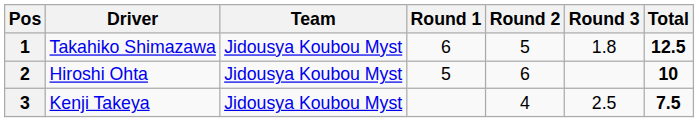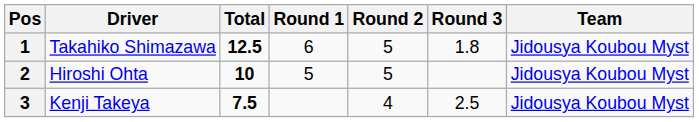 <table class="wikitable" style="font-size: 90%;">
 <tr>
 <th>Pos</th>
 <th>Driver</th>
-<th>Team</th>
+<th>Total</th>
 <th>Round 1</th>
 <th>Round 2</th>
 <th>Round 3</th>
-<th>Total</th>
+<th>Team</th>
 </tr>
 <tr>
 <th>1</th>
 <td> <a href='#'>Takahiko Shimazawa</a></td>
-<td><a href='#'>Jidousya Koubou Myst</a></td>
+<td align="center"><strong>12.5</strong></td>
 <td align="center">6</td>
 <td align="center">5</td>
 <td align="center">1.8</td>
-<td align="center"><strong>12.5</strong></td>
+<td><a href='#'>Jidousya Koubou Myst</a></td>
 </tr>
 <tr>
 <th>2</th>
 <td> <a href='#'>Hiroshi Ohta</a></td>
+<td align="center"><strong>10</strong></td>
+<td align="center">5</td>
+<td align="center">5</td>
+<td></td>
 <td><a href='#'>Jidousya Koubou Myst</a></td>
-<td align="center">5</td>
-<td align="center">6</td>
-<td></td>
-<td align="center"><strong>10</strong></td>
 </tr>
 <tr>
 <th>3</th>
 <td> <a href='#'>Kenji Takeya</a></td>
-<td><a href='#'>Jidousya Koubou Myst</a></td>
+<td align="center"><strong>7.5</strong></td>
 <td></td>
 <td align="center">4</td>
 <td align="center">2.5</td>
-<td align="center"><strong>7.5</strong></td>
+<td><a href='#'>Jidousya Koubou Myst</a></td>
 </tr>
 </table>
